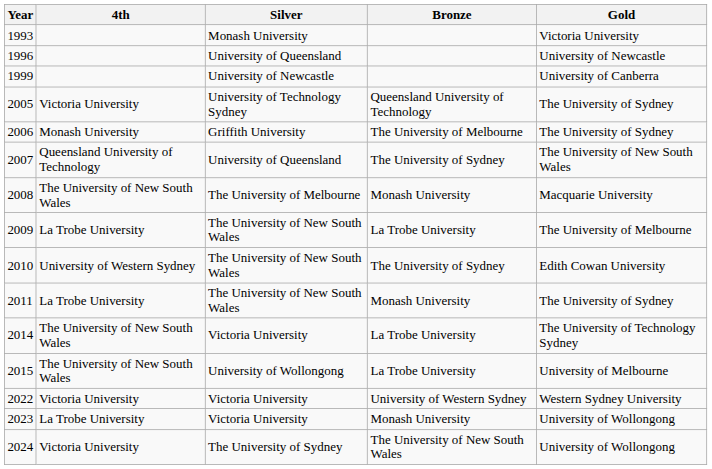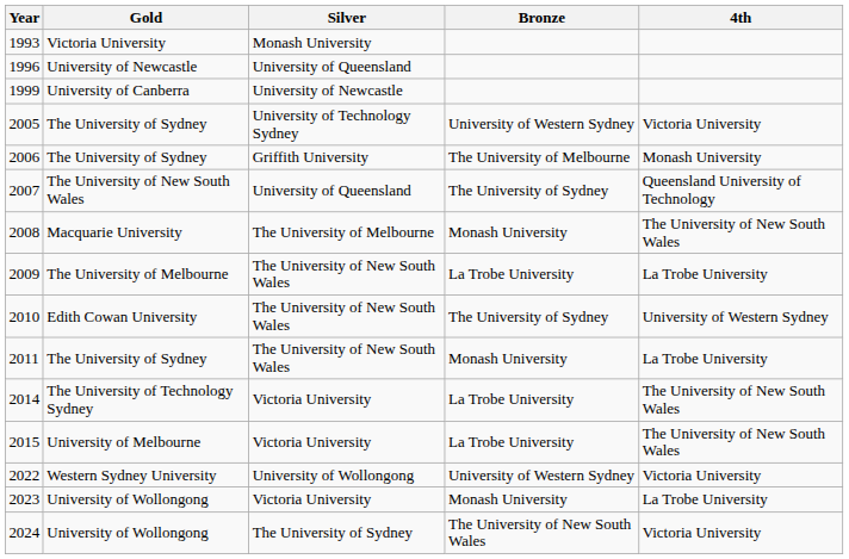 <table class="wikitable">
 <tr>
 <th>Year</th>
-<th>4th</th>
+<th>Gold</th>
 <th>Silver</th>
 <th>Bronze</th>
-<th>Gold</th>
+<th>4th</th>
 </tr>
 <tr>
 <td>1993</td>
-<td></td>
+<td>Victoria University</td>
 <td>Monash University</td>
 <td></td>
+<td></td>
+</tr>
+<tr>
+<td>1996</td>
+<td>University of Newcastle</td>
+<td>University of Queensland</td>
+<td></td>
+<td></td>
+</tr>
+<tr>
+<td>1999</td>
+<td>University of Canberra</td>
+<td>University of Newcastle</td>
+<td></td>
+<td></td>
+</tr>
+<tr>
+<td>2005</td>
+<td>The University of Sydney</td>
+<td>University of Technology Sydney</td>
+<td>University of Western Sydney</td>
 <td>Victoria University</td>
 </tr>
 <tr>
-<td>1996</td>
-<td></td>
-<td>University of Queensland</td>
-<td></td>
-<td>University of Newcastle</td>
-</tr>
-<tr>
-<td>1999</td>
-<td></td>
-<td>University of Newcastle</td>
-<td></td>
-<td>University of Canberra</td>
-</tr>
-<tr>
-<td>2005</td>
-<td>Victoria University</td>
-<td>University of Technology Sydney</td>
-<td>Queensland University of Technology</td>
+<td>2006</td>
 <td>The University of Sydney</td>
-</tr>
-<tr>
-<td>2006</td>
-<td>Monash University</td>
 <td>Griffith University</td>
 <td>The University of Melbourne</td>
-<td>The University of Sydney</td>
+<td>Monash University</td>
 </tr>
 <tr>
 <td>2007</td>
-<td>Queensland University of Technology</td>
+<td>The University of New South Wales</td>
 <td>University of Queensland</td>
 <td>The University of Sydney</td>
+<td>Queensland University of Technology</td>
+</tr>
+<tr>
+<td>2008</td>
+<td>Macquarie University</td>
+<td>The University of Melbourne</td>
+<td>Monash University</td>
 <td>The University of New South Wales</td>
 </tr>
 <tr>
-<td>2008</td>
-<td>The University of New South Wales</td>
+<td>2009</td>
 <td>The University of Melbourne</td>
-<td>Monash University</td>
-<td>Macquarie University</td>
-</tr>
-<tr>
-<td>2009</td>
-<td>La Trobe University</td>
 <td>The University of New South Wales</td>
 <td>La Trobe University</td>
-<td>The University of Melbourne</td>
+<td>La Trobe University</td>
 </tr>
 <tr>
 <td>2010</td>
-<td>University of Western Sydney</td>
+<td>Edith Cowan University</td>
 <td>The University of New South Wales</td>
 <td>The University of Sydney</td>
-<td>Edith Cowan University</td>
+<td>University of Western Sydney</td>
 </tr>
 <tr>
 <td>2011</td>
-<td>La Trobe University</td>
+<td>The University of Sydney</td>
 <td>The University of New South Wales</td>
 <td>Monash University</td>
-<td>The University of Sydney</td>
+<td>La Trobe University</td>
 </tr>
 <tr>
 <td>2014</td>
-<td>The University of New South Wales</td>
+<td>The University of Technology Sydney</td>
 <td>Victoria University</td>
 <td>La Trobe University</td>
-<td>The University of Technology Sydney</td>
+<td>The University of New South Wales</td>
 </tr>
 <tr>
 <td>2015</td>
+<td>University of Melbourne</td>
+<td>Victoria University</td>
+<td>La Trobe University</td>
 <td>The University of New South Wales</td>
-<td>University of Wollongong</td>
-<td>La Trobe University</td>
-<td>University of Melbourne</td>
 </tr>
 <tr>
 <td>2022</td>
+<td>Western Sydney University</td>
+<td>University of Wollongong</td>
+<td>University of Western Sydney</td>
 <td>Victoria University</td>
-<td>Victoria University</td>
-<td>University of Western Sydney</td>
-<td>Western Sydney University</td>
 </tr>
 <tr>
 <td>2023</td>
-<td>La Trobe University</td>
+<td>University of Wollongong</td>
 <td>Victoria University</td>
 <td>Monash University</td>
-<td>University of Wollongong</td>
+<td>La Trobe University</td>
 </tr>
 <tr>
 <td>2024</td>
-<td>Victoria University</td>
+<td>University of Wollongong</td>
 <td>The University of Sydney</td>
 <td>The University of New South Wales</td>
-<td>University of Wollongong</td>
+<td>Victoria University</td>
 </tr>
 </table>
